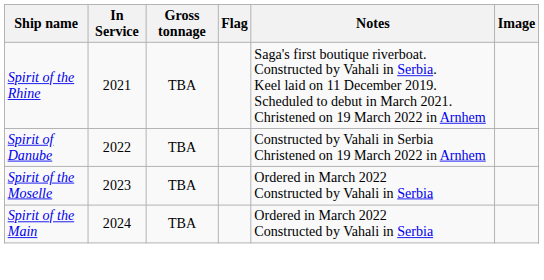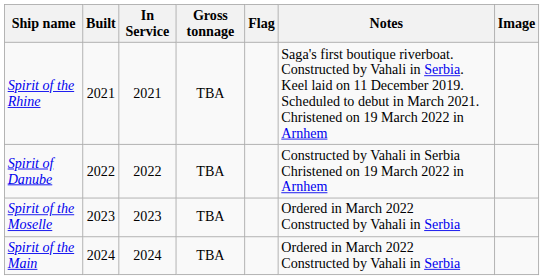 <table class="wikitable sortable">
 <tr>
 <th>Ship name</th>
+<th>Built</th>
 <th>In Service</th>
 <th>Gross tonnage</th>
 <th>Flag</th>
 <th>Notes</th>
 <th>Image</th>
 </tr>
 <tr>
 <td><em><a href='#'>Spirit of the Rhine</a></em></td>
 <td align="Center">2021</td>
+<td align="Center">2021</td>
 <td align="Center">TBA</td>
 <td></td>
 <td>Saga's first boutique riverboat.<br>Constructed by Vahali in <a href='#'>Serbia</a>.<br>Keel laid on 11 December 2019.<br>Scheduled to debut in March 2021. Christened on 19 March 2022 in <a href='#'>Arnhem</a></td>
 <td></td>
 </tr>
 <tr>
 <td><em><a href='#'>Spirit of Danube</a></em></td>
+<td align="Center">2022</td>
 <td align="Center">2022</td>
 <td align="Center">TBA</td>
 <td></td>
 <td>Constructed by Vahali in Serbia<br>Christened on 19 March 2022 in <a href='#'>Arnhem</a> </td>
 <td align="Center"></td>
 </tr>
 <tr>
 <td><a href='#'><em>Spirit of the Moselle</em></a></td>
 <td align="Center">2023</td>
+<td align="Center">2023</td>
 <td align="Center">TBA</td>
 <td></td>
 <td>Ordered in March 2022<br>Constructed by Vahali in <a href='#'>Serbia</a></td>
 <td align="Center"></td>
 </tr>
 <tr>
 <td><em><a href='#'>Spirit of the Main</a></em></td>
 <td align="Center">2024</td>
+<td align="Center">2024</td>
 <td align="Center">TBA</td>
 <td></td>
 <td>Ordered in March 2022<br>Constructed by Vahali in <a href='#'>Serbia</a></td>
 <td></td>
 </tr>
 </table>
